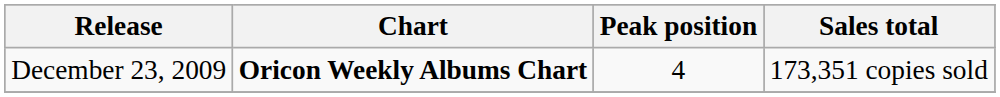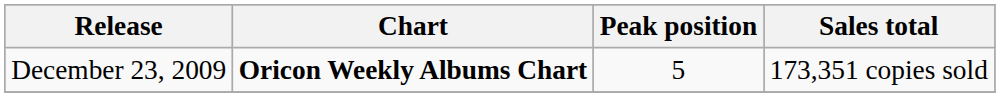 <table class="wikitable">
 <tr>
 <th>Release</th>
 <th>Chart</th>
 <th>Peak position</th>
 <th>Sales total</th>
 </tr>
 <tr>
 <td>December 23, 2009</td>
 <td><strong>Oricon Weekly Albums Chart</strong></td>
-<td align="center">4</td>
+<td align="center">5</td>
 <td>173,351 copies sold</td>
 </tr>
 <tr>
 </tr>
 </table>
